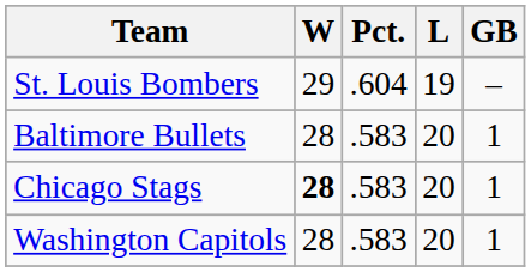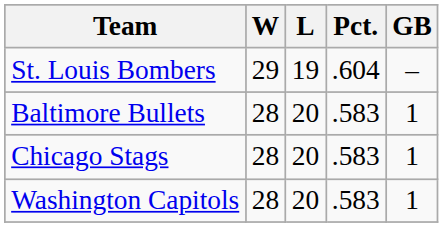 <table class="wikitable" style="text-align: center;">
 <tr>
 <th>Team</th>
 <th>W</th>
+<th>L</th>
 <th>Pct.</th>
-<th>L</th>
 <th>GB</th>
 </tr>
 <tr>
 <td align="left"><a href='#'>St. Louis Bombers</a></td>
 <td>29</td>
+<td>19</td>
 <td>.604</td>
-<td>19</td>
 <td>–</td>
 </tr>
 <tr>
 <td align="left"><a href='#'>Baltimore Bullets</a></td>
 <td>28</td>
+<td>20</td>
 <td>.583</td>
-<td>20</td>
 <td>1</td>
 </tr>
 <tr>
 <td align="left"><a href='#'>Chicago Stags</a></td>
-<td><strong>28</strong></td>
+<td>28</td>
+<td>20</td>
 <td>.583</td>
-<td>20</td>
 <td>1</td>
 </tr>
 <tr>
 <td align="left"><a href='#'>Washington Capitols</a></td>
 <td>28</td>
+<td>20</td>
 <td>.583</td>
-<td>20</td>
 <td>1</td>
 </tr>
 </table>
